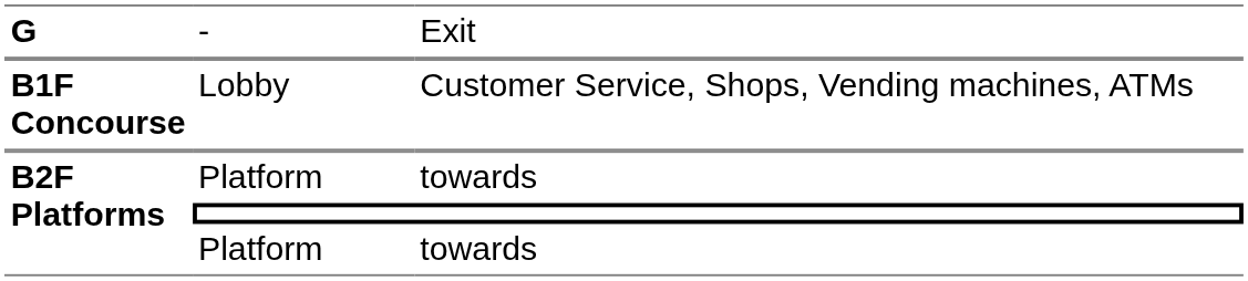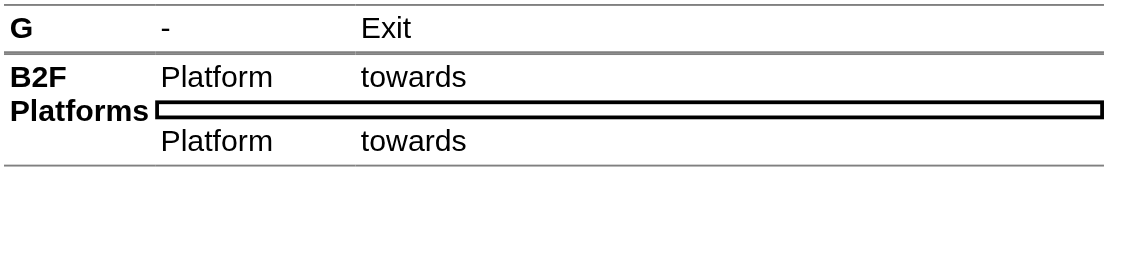 <table border=0 cellspacing=0 cellpadding=3>
 <tr>
 <td style="border-top:solid 1px gray;border-bottom:solid 1px gray" width=50 valign=top><strong>G</strong></td>
 <td style="border-top:solid 1px gray;border-bottom:solid 1px gray;" width=100 valign=top>-</td>
 <td style="border-top:solid 1px gray;border-bottom:solid 1px gray;" width=390 valign=top>Exit</td>
-</tr>
-<tr>
-<td style="border-bottom:solid 1px gray; border-top:solid 1px gray;" valign=top width=50><strong>B1F<br>Concourse</strong></td>
-<td style="border-bottom:solid 1px gray; border-top:solid 1px gray;" valign=top width=100>Lobby</td>
-<td style="border-bottom:solid 1px gray; border-top:solid 1px gray;" valign=top width=390>Customer Service, Shops, Vending machines, ATMs</td>
 </tr>
 <tr>
 <td style="border-top:solid 1px gray;border-bottom:solid 1px gray" rowspan=3 valign=top><strong>B2F<br>Platforms</strong></td>
 <td style="border-top:solid 1px gray" valign=top>Platform</td>
 <td style="border-top:solid 1px gray" valign=top>  towards  </td>
 </tr>
 <tr>
 <td style="border-right:solid 2px black;border-left:solid 2px black;border-top:solid 2px black;border-bottom:solid 2px black;text-align:center;" colspan=2></td>
 </tr>
 <tr>
 <td style="border-bottom:solid 1px gray" valign=top>Platform</td>
 <td style="border-bottom:solid 1px gray" valign=top>  towards   </td>
 </tr>
 </table>
